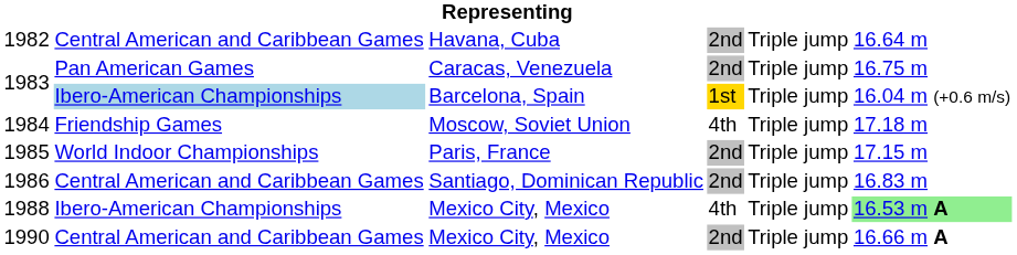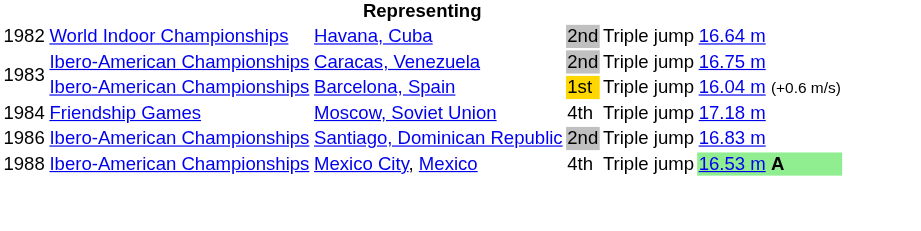 <table>
 <tr>
 <th colspan="6">Representing </th>
 </tr>
 <tr>
 <td>1982</td>
-<td><a href='#'>Central American and Caribbean Games</a></td>
+<td><a href='#'>World Indoor Championships</a></td>
 <td><a href='#'>Havana, Cuba</a></td>
 <td bgcolor="silver">2nd</td>
 <td>Triple jump</td>
 <td><a href='#'>16.64 m</a></td>
 </tr>
 <tr>
 <td rowspan=2>1983</td>
-<td><a href='#'>Pan American Games</a></td>
+<td><a href='#'>Ibero-American Championships</a></td>
 <td><a href='#'>Caracas, Venezuela</a></td>
 <td bgcolor="silver">2nd</td>
 <td>Triple jump</td>
 <td><a href='#'>16.75 m</a></td>
 </tr>
 <tr>
-<td style="background: lightblue;"><a href='#'>Ibero-American Championships</a></td>
+<td><a href='#'>Ibero-American Championships</a></td>
 <td><a href='#'>Barcelona, Spain</a></td>
 <td bgcolor=gold>1st</td>
 <td>Triple jump</td>
 <td><a href='#'>16.04 m</a> <small>(+0.6 m/s)</small></td>
 </tr>
 <tr>
 <td>1984</td>
 <td><a href='#'>Friendship Games</a></td>
 <td><a href='#'>Moscow, Soviet Union</a></td>
 <td>4th</td>
 <td>Triple jump</td>
 <td><a href='#'>17.18 m</a></td>
 </tr>
 <tr>
-<td>1985</td>
-<td><a href='#'>World Indoor Championships</a></td>
-<td><a href='#'>Paris, France</a></td>
-<td bgcolor="silver">2nd</td>
-<td>Triple jump</td>
-<td><a href='#'>17.15 m</a></td>
-</tr>
-<tr>
 <td>1986</td>
-<td><a href='#'>Central American and Caribbean Games</a></td>
+<td><a href='#'>Ibero-American Championships</a></td>
 <td><a href='#'>Santiago, Dominican Republic</a></td>
 <td bgcolor="silver">2nd</td>
 <td>Triple jump</td>
 <td><a href='#'>16.83 m</a></td>
 </tr>
 <tr>
 <td>1988</td>
 <td><a href='#'>Ibero-American Championships</a></td>
 <td><a href='#'>Mexico City</a>, <a href='#'>Mexico</a></td>
 <td>4th</td>
 <td>Triple jump</td>
 <td style="background: lightgreen;"><a href='#'>16.53 m</a> <strong>A</strong></td>
 </tr>
-<tr>
-<td>1990</td>
-<td><a href='#'>Central American and Caribbean Games</a></td>
-<td><a href='#'>Mexico City</a>, <a href='#'>Mexico</a></td>
-<td bgcolor="silver">2nd</td>
-<td>Triple jump</td>
-<td><a href='#'>16.66 m</a> <strong>A</strong></td>
-</tr>
 </table>
